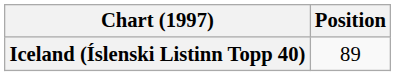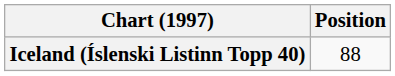 <table class="wikitable plainrowheaders" style="text-align:center">
 <tr>
 <th>Chart (1997)</th>
 <th>Position</th>
 </tr>
 <tr>
 <th scope="row">Iceland (Íslenski Listinn Topp 40)</th>
-<td>89</td>
+<td>88</td>
 </tr>
 </table>
